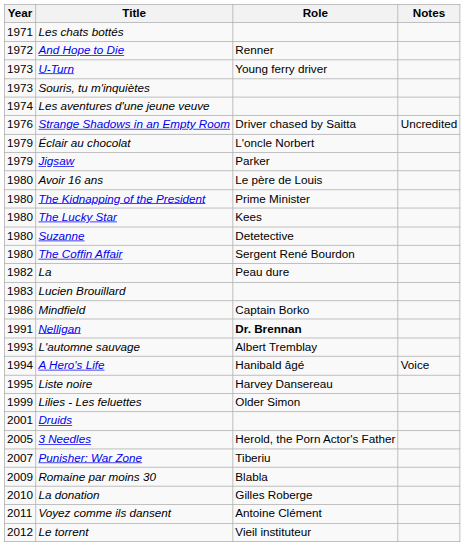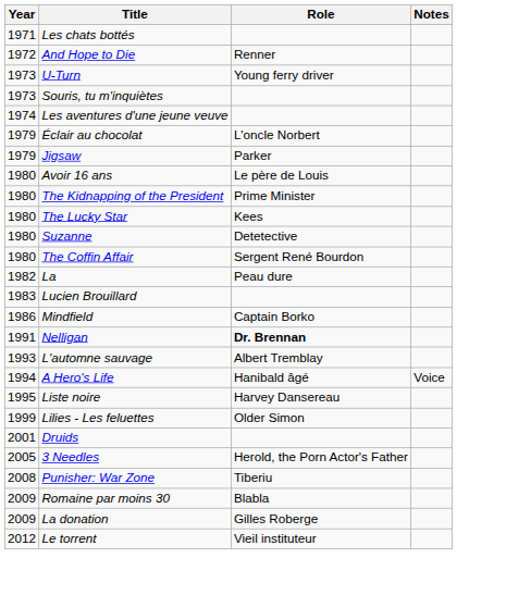 <table class="wikitable">
 <tr>
 <th>Year</th>
 <th>Title</th>
 <th>Role</th>
 <th>Notes</th>
 </tr>
 <tr>
 <td>1971</td>
 <td><em>Les chats bottés</em></td>
 <td></td>
 <td></td>
 </tr>
 <tr>
 <td>1972</td>
 <td><em><a href='#'>And Hope to Die</a></em></td>
 <td>Renner</td>
 <td></td>
 </tr>
 <tr>
 <td>1973</td>
 <td><em><a href='#'>U-Turn</a></em></td>
 <td>Young ferry driver</td>
 <td></td>
 </tr>
 <tr>
 <td>1973</td>
 <td><em>Souris, tu m'inquiètes</em></td>
 <td></td>
 <td></td>
 </tr>
 <tr>
 <td>1974</td>
 <td><em>Les aventures d'une jeune veuve</em></td>
 <td></td>
 <td></td>
-</tr>
-<tr>
-<td>1976</td>
-<td><em><a href='#'>Strange Shadows in an Empty Room</a></em></td>
-<td>Driver chased by Saitta</td>
-<td>Uncredited</td>
 </tr>
 <tr>
 <td>1979</td>
 <td><em>Éclair au chocolat</em></td>
 <td>L'oncle Norbert</td>
 <td></td>
 </tr>
 <tr>
 <td>1979</td>
 <td><em><a href='#'>Jigsaw</a></em></td>
 <td>Parker</td>
 <td></td>
 </tr>
 <tr>
 <td>1980</td>
 <td><em>Avoir 16 ans</em></td>
 <td>Le père de Louis</td>
 <td></td>
 </tr>
 <tr>
 <td>1980</td>
 <td><em><a href='#'>The Kidnapping of the President</a></em></td>
 <td>Prime Minister</td>
 <td></td>
 </tr>
 <tr>
 <td>1980</td>
 <td><em><a href='#'>The Lucky Star</a></em></td>
 <td>Kees</td>
 <td></td>
 </tr>
 <tr>
 <td>1980</td>
 <td><em><a href='#'>Suzanne</a></em></td>
 <td>Detetective</td>
 <td></td>
 </tr>
 <tr>
 <td>1980</td>
 <td><em><a href='#'>The Coffin Affair</a></em></td>
 <td>Sergent René Bourdon</td>
 <td></td>
 </tr>
 <tr>
 <td>1982</td>
 <td><em>La </em></td>
 <td>Peau dure</td>
 <td></td>
 </tr>
 <tr>
 <td>1983</td>
 <td><em>Lucien Brouillard</em></td>
 <td></td>
 <td></td>
 </tr>
 <tr>
 <td>1986</td>
 <td><em>Mindfield</em></td>
 <td>Captain Borko</td>
 <td></td>
 </tr>
 <tr>
 <td>1991</td>
 <td><em><a href='#'>Nelligan</a></em></td>
 <td><strong>Dr. Brennan</strong></td>
 <td></td>
 </tr>
 <tr>
 <td>1993</td>
 <td><em>L'automne sauvage</em></td>
 <td>Albert Tremblay</td>
 <td></td>
 </tr>
 <tr>
 <td>1994</td>
 <td><em><a href='#'>A Hero's Life</a></em></td>
 <td>Hanibald âgé</td>
 <td>Voice</td>
 </tr>
 <tr>
 <td>1995</td>
 <td><em>Liste noire</em></td>
 <td>Harvey Dansereau</td>
 <td></td>
 </tr>
 <tr>
 <td>1999</td>
 <td><em>Lilies - Les feluettes</em></td>
 <td>Older Simon</td>
 <td></td>
 </tr>
 <tr>
 <td>2001</td>
 <td><em><a href='#'>Druids</a></em></td>
 <td></td>
 <td></td>
 </tr>
 <tr>
 <td>2005</td>
 <td><em><a href='#'>3 Needles</a></em></td>
 <td>Herold, the Porn Actor's Father</td>
 <td></td>
 </tr>
 <tr>
-<td>2007</td>
+<td>2008</td>
 <td><em><a href='#'>Punisher: War Zone</a></em></td>
 <td>Tiberiu</td>
 <td></td>
 </tr>
 <tr>
 <td>2009</td>
 <td><em>Romaine par moins 30</em></td>
 <td>Blabla</td>
 <td></td>
 </tr>
 <tr>
-<td>2010</td>
+<td>2009</td>
 <td><em>La donation</em></td>
 <td>Gilles Roberge</td>
-<td></td>
-</tr>
-<tr>
-<td>2011</td>
-<td><em>Voyez comme ils dansent</em></td>
-<td>Antoine Clément</td>
 <td></td>
 </tr>
 <tr>
 <td>2012</td>
 <td><em>Le torrent</em></td>
 <td>Vieil instituteur</td>
 <td></td>
 </tr>
 </table>
